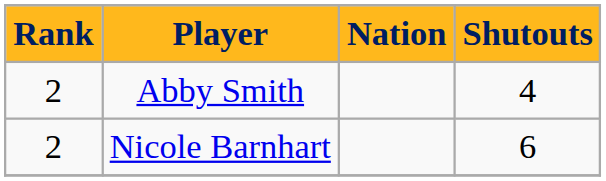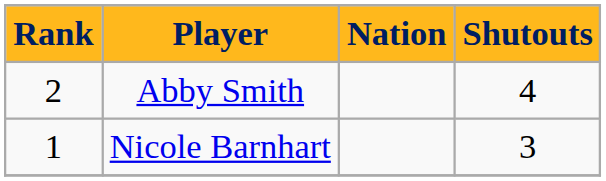 <table class="wikitable" style="font-size: 95%; text-align: center;">
 <tr>
 </tr>
 <tr>
 <th style="background:#FFB81C; color:#001E62; text-align:center;">Rank</th>
 <th style="background:#FFB81C; color:#001E62; text-align:center;">Player</th>
 <th style="background:#FFB81C; color:#001E62; text-align:center;">Nation</th>
 <th style="background:#FFB81C; color:#001E62; text-align:center;">Shutouts</th>
 </tr>
 <tr>
 <td rowspan="1">2</td>
 <td><a href='#'>Abby Smith</a></td>
 <td></td>
 <td>4</td>
 </tr>
 <tr>
-<td rowspan="1">2</td>
+<td rowspan="1">1</td>
 <td><a href='#'>Nicole Barnhart</a></td>
 <td></td>
-<td>6</td>
+<td>3</td>
 </tr>
 <tr>
 </tr>
 </table>
